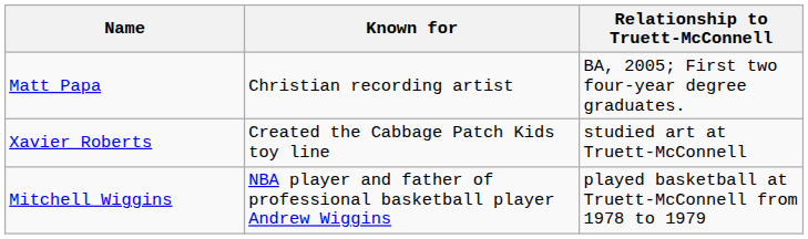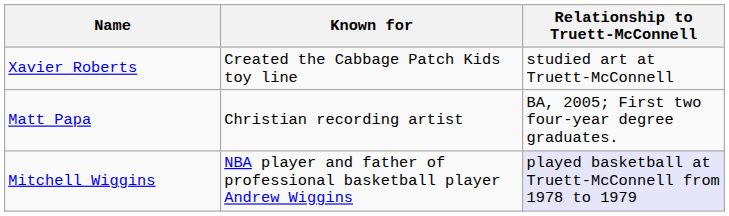 <table class="wikitable">
 <tr>
 <th bgcolor="#e5e5e5" width="30%">Name</th>
 <th bgcolor="#e5e5e5" width="42%">Known for</th>
 <th bgcolor="#e5e5e5" width="28%">Relationship to Truett-McConnell</th>
 </tr>
 <tr>
+<td><a href='#'>Xavier Roberts</a></td>
+<td>Created the Cabbage Patch Kids toy line</td>
+<td>studied art at Truett-McConnell</td>
+</tr>
+<tr>
 <td><a href='#'>Matt Papa</a></td>
 <td>Christian recording artist</td>
 <td>BA, 2005; First two four-year degree graduates.</td>
 </tr>
 <tr>
-<td><a href='#'>Xavier Roberts</a></td>
-<td>Created the Cabbage Patch Kids toy line</td>
-<td>studied art at Truett-McConnell</td>
-</tr>
-<tr>
 <td><a href='#'>Mitchell Wiggins</a></td>
 <td><a href='#'>NBA</a> player and father of professional basketball player <a href='#'>Andrew Wiggins</a></td>
-<td>played basketball at Truett-McConnell from 1978 to 1979</td>
+<td style="background: lavender;">played basketball at Truett-McConnell from 1978 to 1979</td>
 </tr>
 </table>
